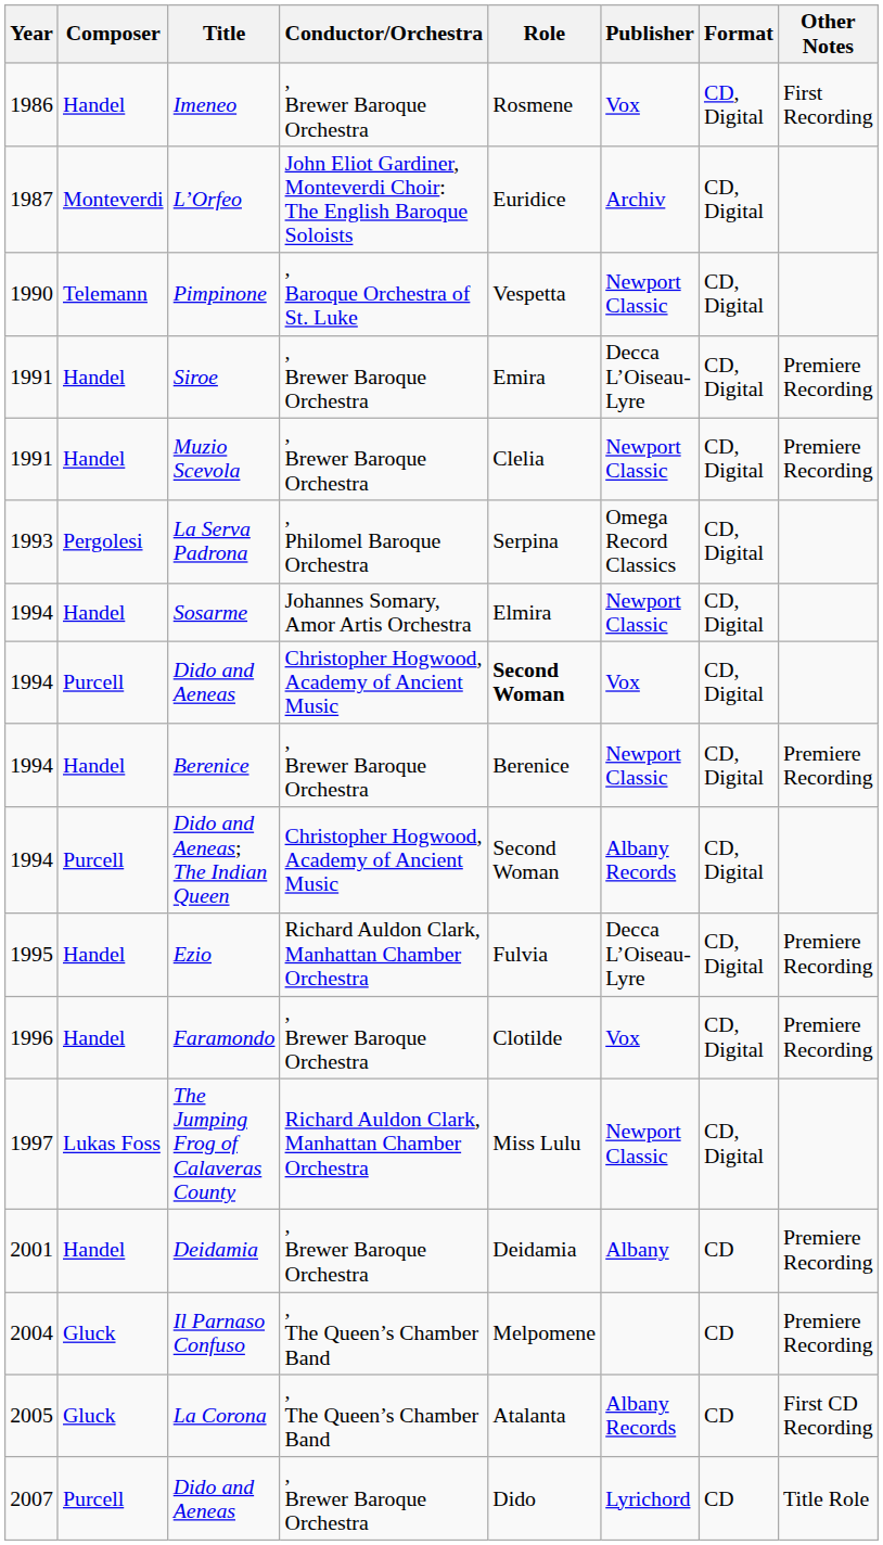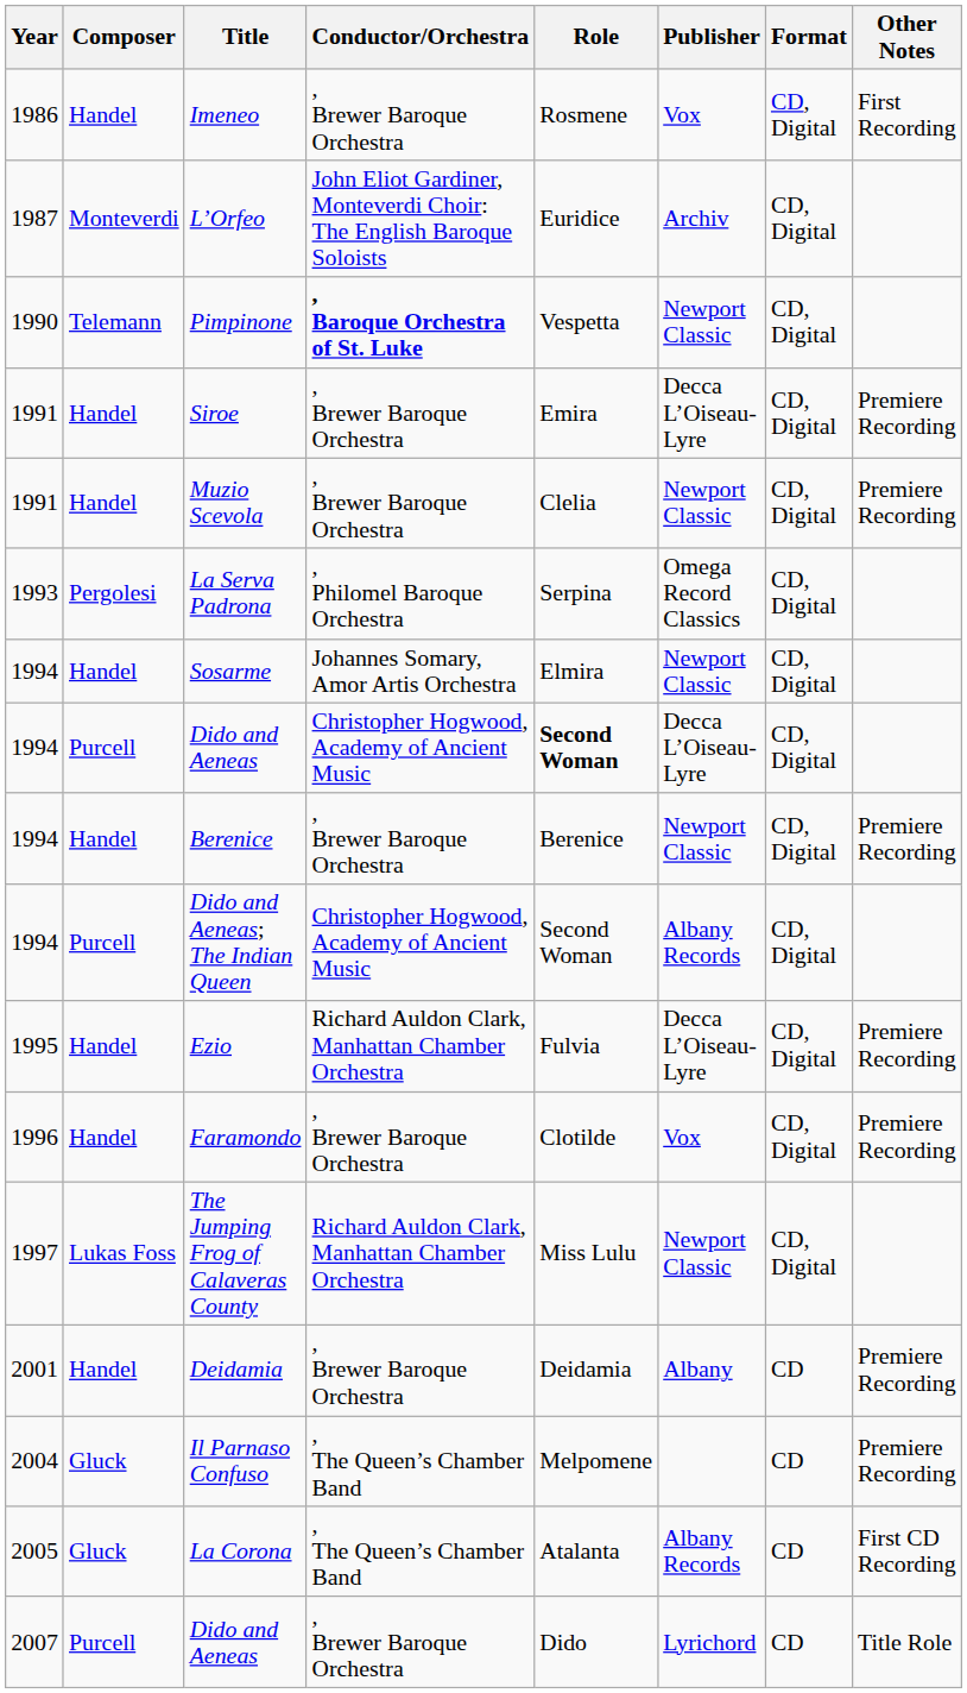 <table class="wikitable">
 <tr>
 <th>Year</th>
 <th>Composer</th>
 <th>Title</th>
 <th>Conductor/Orchestra</th>
 <th>Role</th>
 <th>Publisher</th>
 <th>Format</th>
 <th>Other Notes</th>
 </tr>
 <tr>
 <td>1986</td>
 <td><a href='#'>Handel</a></td>
 <td><em><a href='#'>Imeneo</a></em></td>
 <td>,<br>Brewer Baroque Orchestra</td>
 <td>Rosmene</td>
 <td><a href='#'>Vox</a></td>
 <td><a href='#'>CD</a>, Digital</td>
 <td>First Recording</td>
 </tr>
 <tr>
 <td>1987</td>
 <td><a href='#'>Monteverdi</a></td>
 <td><a href='#'><em>L’Orfeo</em></a></td>
 <td><a href='#'>John Eliot Gardiner</a>,<br><a href='#'>Monteverdi Choir</a>: <a href='#'>The English Baroque Soloists</a></td>
 <td>Euridice</td>
 <td><a href='#'>Archiv</a></td>
 <td>CD, Digital</td>
 <td></td>
 </tr>
 <tr>
 <td>1990</td>
 <td><a href='#'>Telemann</a></td>
 <td><em><a href='#'>Pimpinone</a></em></td>
-<td>,<br><a href='#'>Baroque Orchestra of St. Luke</a></td>
+<td><strong>,<br><a href='#'>Baroque Orchestra of St. Luke</a></strong></td>
 <td>Vespetta</td>
 <td><a href='#'>Newport Classic</a></td>
 <td>CD, Digital</td>
 <td></td>
 </tr>
 <tr>
 <td>1991</td>
 <td><a href='#'>Handel</a></td>
 <td><em><a href='#'>Siroe</a></em></td>
 <td>,<br>Brewer Baroque Orchestra</td>
 <td>Emira</td>
 <td>Decca L’Oiseau-Lyre</td>
 <td>CD, Digital</td>
 <td>Premiere Recording</td>
 </tr>
 <tr>
 <td>1991</td>
 <td><a href='#'>Handel</a></td>
 <td><em><a href='#'>Muzio Scevola</a></em></td>
 <td>,<br>Brewer Baroque Orchestra</td>
 <td>Clelia</td>
 <td><a href='#'>Newport Classic</a></td>
 <td>CD, Digital</td>
 <td>Premiere Recording</td>
 </tr>
 <tr>
 <td>1993</td>
 <td><a href='#'>Pergolesi</a></td>
 <td><a href='#'><em>La Serva Padrona</em></a></td>
 <td>,<br>Philomel Baroque Orchestra</td>
 <td>Serpina</td>
 <td>Omega Record Classics</td>
 <td>CD, Digital</td>
 <td></td>
 </tr>
 <tr>
 <td>1994</td>
 <td><a href='#'>Handel</a></td>
 <td><em><a href='#'>Sosarme</a></em></td>
 <td>Johannes Somary,<br>Amor Artis Orchestra</td>
 <td>Elmira</td>
 <td><a href='#'>Newport Classic</a></td>
 <td>CD, Digital</td>
 <td></td>
 </tr>
 <tr>
 <td>1994</td>
 <td><a href='#'>Purcell</a></td>
 <td><em><a href='#'>Dido and Aeneas</a></em></td>
 <td><a href='#'>Christopher Hogwood</a>,<br><a href='#'>Academy of Ancient Music</a></td>
 <td><strong>Second Woman</strong></td>
-<td><a href='#'>Vox</a></td>
+<td>Decca L’Oiseau-Lyre</td>
 <td>CD, Digital</td>
 <td></td>
 </tr>
 <tr>
 <td>1994</td>
 <td><a href='#'>Handel</a></td>
 <td><a href='#'><em>Berenice</em></a></td>
 <td>,<br>Brewer Baroque Orchestra</td>
 <td>Berenice</td>
 <td><a href='#'>Newport Classic</a></td>
 <td>CD, Digital</td>
 <td>Premiere Recording</td>
 </tr>
 <tr>
 <td>1994</td>
 <td><a href='#'>Purcell</a></td>
 <td><em><a href='#'>Dido and Aeneas</a></em>; <a href='#'><em>The Indian Queen</em></a></td>
 <td><a href='#'>Christopher Hogwood</a>,<br><a href='#'>Academy of Ancient Music</a></td>
 <td>Second Woman</td>
 <td><a href='#'>Albany Records</a></td>
 <td>CD, Digital</td>
 <td></td>
 </tr>
 <tr>
 <td>1995</td>
 <td><a href='#'>Handel</a></td>
 <td><a href='#'><em>Ezio</em></a></td>
 <td>Richard Auldon Clark,<br><a href='#'>Manhattan Chamber Orchestra</a></td>
 <td>Fulvia</td>
 <td>Decca L’Oiseau-Lyre</td>
 <td>CD, Digital</td>
 <td>Premiere Recording</td>
 </tr>
 <tr>
 <td>1996</td>
 <td><a href='#'>Handel</a></td>
 <td><em><a href='#'>Faramondo</a></em></td>
 <td>,<br>Brewer Baroque Orchestra</td>
 <td>Clotilde</td>
 <td><a href='#'>Vox</a></td>
 <td>CD, Digital</td>
 <td>Premiere Recording</td>
 </tr>
 <tr>
 <td>1997</td>
 <td><a href='#'>Lukas Foss</a></td>
 <td><em><a href='#'>The Jumping Frog of Calaveras County</a></em></td>
 <td><a href='#'>Richard Auldon Clark</a>,<br><a href='#'>Manhattan Chamber Orchestra</a></td>
 <td>Miss Lulu</td>
 <td><a href='#'>Newport Classic</a></td>
 <td>CD, Digital</td>
 <td></td>
 </tr>
 <tr>
 <td>2001</td>
 <td><a href='#'>Handel</a></td>
 <td><a href='#'><em>Deidamia</em></a></td>
 <td>,<br>Brewer Baroque Orchestra</td>
 <td>Deidamia</td>
 <td><a href='#'>Albany</a></td>
 <td>CD</td>
 <td>Premiere Recording</td>
 </tr>
 <tr>
 <td>2004</td>
 <td><a href='#'>Gluck</a></td>
 <td><a href='#'><em>Il Parnaso Confuso</em></a></td>
 <td>,<br>The Queen’s Chamber Band</td>
 <td>Melpomene</td>
 <td></td>
 <td>CD</td>
 <td>Premiere Recording</td>
 </tr>
 <tr>
 <td>2005</td>
 <td><a href='#'>Gluck</a></td>
 <td><a href='#'><em>La Corona</em></a></td>
 <td>,<br>The Queen’s Chamber Band</td>
 <td>Atalanta</td>
 <td><a href='#'>Albany Records</a></td>
 <td>CD</td>
 <td>First CD Recording</td>
 </tr>
 <tr>
 <td>2007</td>
 <td><a href='#'>Purcell</a></td>
 <td><em><a href='#'>Dido and Aeneas</a></em></td>
 <td>,<br>Brewer Baroque Orchestra</td>
 <td>Dido</td>
 <td><a href='#'>Lyrichord</a></td>
 <td>CD</td>
 <td>Title Role</td>
 </tr>
 </table>
